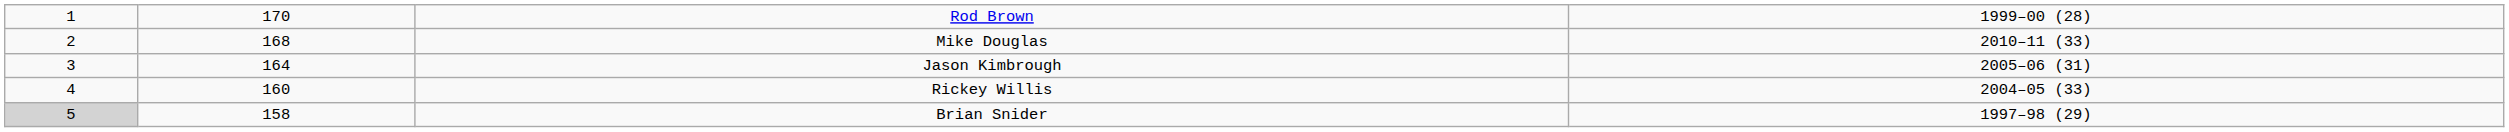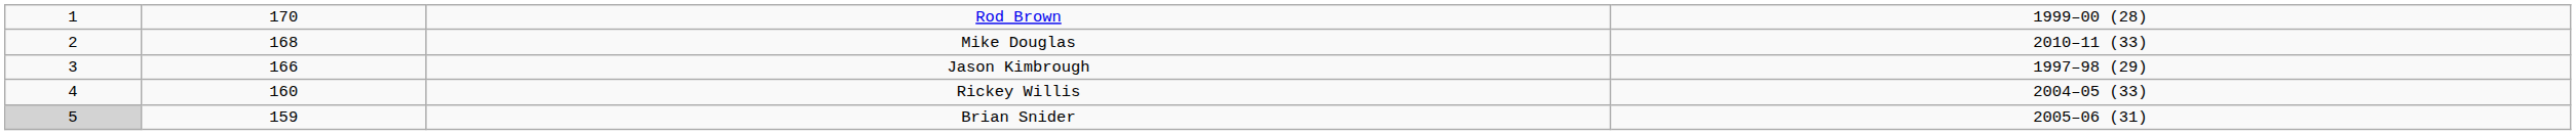 <table class="wikitable" style="font-size:85%; text-align:center; width:90%;">
 <tr>
 <td>1</td>
 <td>170</td>
 <td><a href='#'>Rod Brown</a></td>
 <td>1999–00 (28)</td>
 </tr>
 <tr>
 <td>2</td>
 <td>168</td>
 <td>Mike Douglas</td>
 <td>2010–11 (33)</td>
 </tr>
 <tr>
 <td>3</td>
-<td>164</td>
+<td>166</td>
 <td>Jason Kimbrough</td>
-<td>2005–06 (31)</td>
+<td>1997–98 (29)</td>
 </tr>
 <tr>
 <td>4</td>
 <td>160</td>
 <td>Rickey Willis</td>
 <td>2004–05 (33)</td>
 </tr>
 <tr>
 <td style="background: lightgrey;">5</td>
-<td>158</td>
+<td>159</td>
 <td>Brian Snider</td>
-<td>1997–98 (29)</td>
+<td>2005–06 (31)</td>
 </tr>
 </table>
